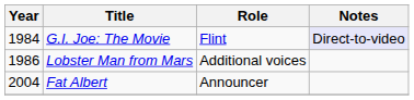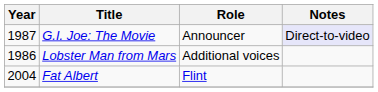 <table class="wikitable sortable">
 <tr>
 <th>Year</th>
 <th>Title</th>
 <th>Role</th>
 <th class="unsortable">Notes</th>
 </tr>
 <tr>
-<td>1984</td>
+<td>1987</td>
 <td><em><a href='#'>G.I. Joe: The Movie</a></em></td>
-<td><a href='#'>Flint</a></td>
+<td>Announcer</td>
 <td style="background: lavender;">Direct-to-video</td>
 </tr>
 <tr>
 <td>1986</td>
 <td><em><a href='#'>Lobster Man from Mars</a></em></td>
 <td>Additional voices</td>
 <td></td>
 </tr>
 <tr>
 <td>2004</td>
 <td><em><a href='#'>Fat Albert</a></em></td>
-<td>Announcer</td>
+<td><a href='#'>Flint</a></td>
 <td></td>
 </tr>
 <tr>
 </tr>
 </table>
